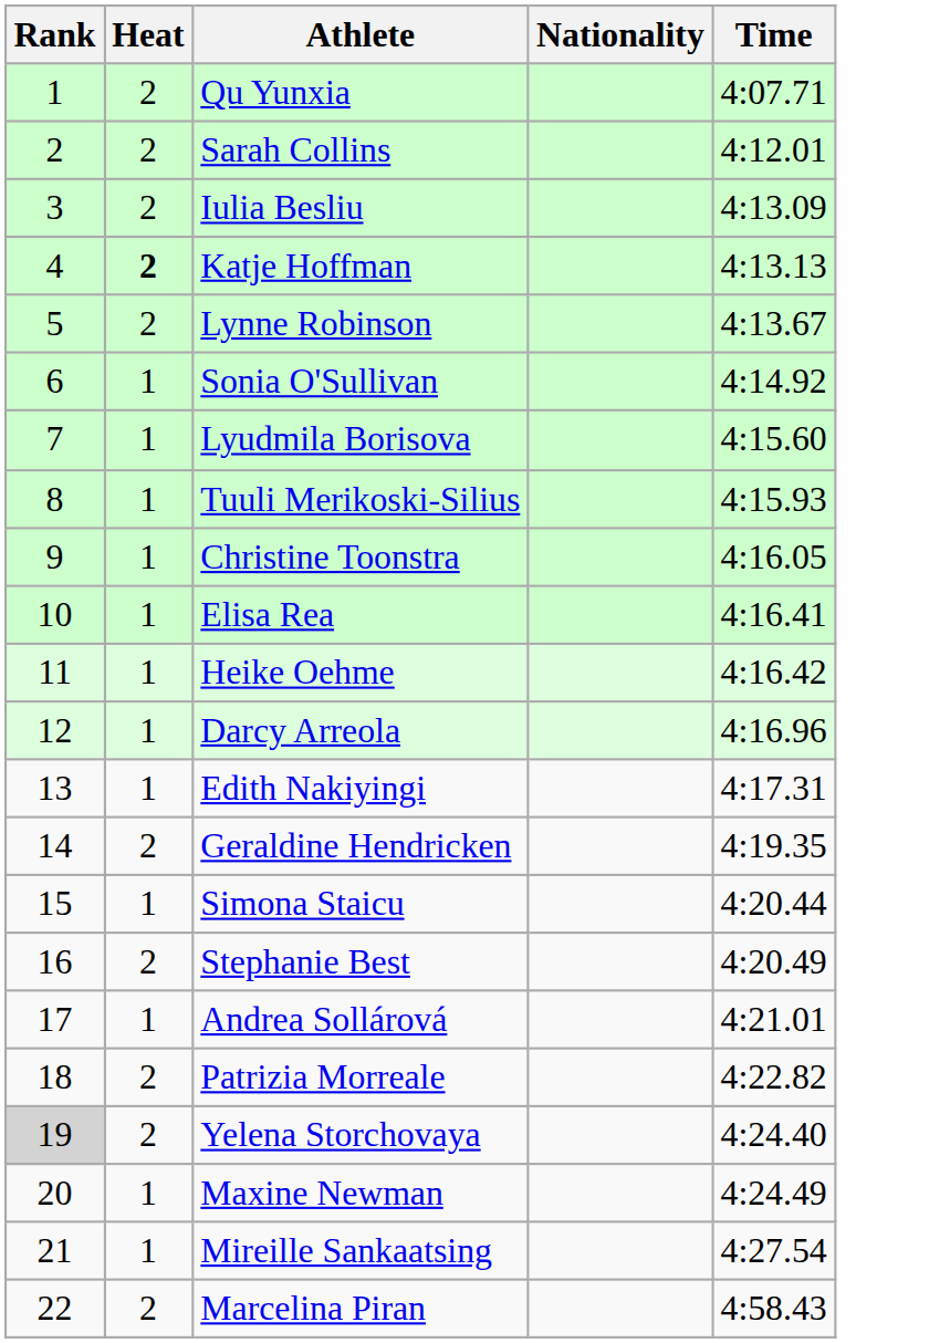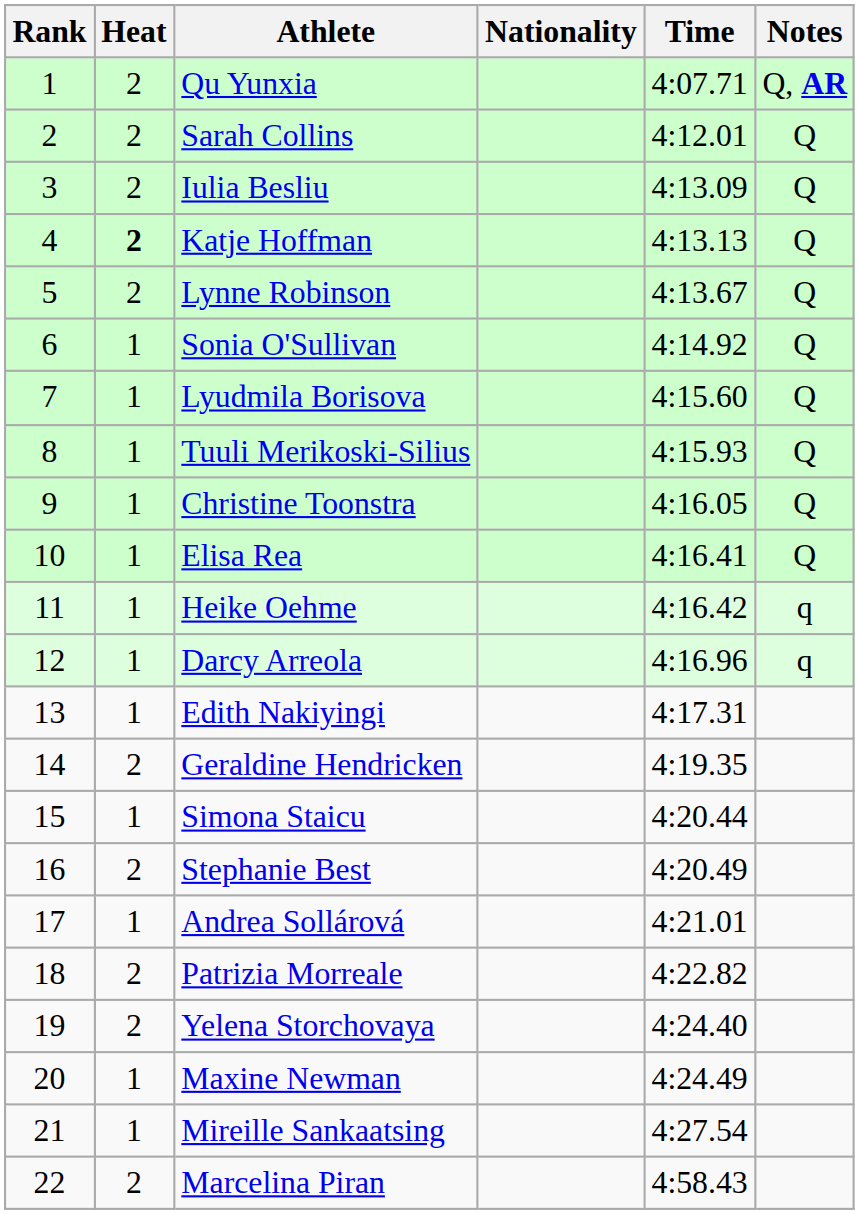 <table class="wikitable sortable" style="text-align:center;font-size:95%">
 <tr>
 <th>Rank</th>
 <th>Heat</th>
 <th>Athlete</th>
 <th>Nationality</th>
 <th>Time</th>
+<th>Notes</th>
 </tr>
 <tr bgcolor=ccffcc>
 <td>1</td>
 <td>2</td>
 <td align="left"><a href='#'>Qu Yunxia</a></td>
 <td align=left></td>
 <td>4:07.71</td>
+<td>Q, <strong><a href='#'>AR</a></strong></td>
 </tr>
 <tr bgcolor=ccffcc>
 <td>2</td>
 <td>2</td>
 <td align="left"><a href='#'>Sarah Collins</a></td>
 <td align=left></td>
 <td>4:12.01</td>
+<td>Q</td>
 </tr>
 <tr bgcolor=ccffcc>
 <td>3</td>
 <td>2</td>
 <td align="left"><a href='#'>Iulia Besliu</a></td>
 <td align=left></td>
 <td>4:13.09</td>
+<td>Q</td>
 </tr>
 <tr bgcolor=ccffcc>
 <td>4</td>
 <td><strong>2</strong></td>
 <td align="left"><a href='#'>Katje Hoffman</a></td>
 <td align=left></td>
 <td>4:13.13</td>
+<td>Q</td>
 </tr>
 <tr bgcolor=ccffcc>
 <td>5</td>
 <td>2</td>
 <td align="left"><a href='#'>Lynne Robinson</a></td>
 <td align=left></td>
 <td>4:13.67</td>
+<td>Q</td>
 </tr>
 <tr bgcolor=ccffcc>
 <td>6</td>
 <td>1</td>
 <td align="left"><a href='#'>Sonia O'Sullivan</a></td>
 <td align=left></td>
 <td>4:14.92</td>
+<td>Q</td>
 </tr>
 <tr bgcolor=ccffcc>
 <td>7</td>
 <td>1</td>
 <td align="left"><a href='#'>Lyudmila Borisova</a></td>
 <td align=left></td>
 <td>4:15.60</td>
+<td>Q</td>
 </tr>
 <tr bgcolor=ccffcc>
 <td>8</td>
 <td>1</td>
 <td align="left"><a href='#'>Tuuli Merikoski-Silius</a></td>
 <td align=left></td>
 <td>4:15.93</td>
+<td>Q</td>
 </tr>
 <tr bgcolor=ccffcc>
 <td>9</td>
 <td>1</td>
 <td align="left"><a href='#'>Christine Toonstra</a></td>
 <td align=left></td>
 <td>4:16.05</td>
+<td>Q</td>
 </tr>
 <tr bgcolor=ccffcc>
 <td>10</td>
 <td>1</td>
 <td align="left"><a href='#'>Elisa Rea</a></td>
 <td align=left></td>
 <td>4:16.41</td>
+<td>Q</td>
 </tr>
 <tr bgcolor=ddffdd>
 <td>11</td>
 <td>1</td>
 <td align="left"><a href='#'>Heike Oehme</a></td>
 <td align=left></td>
 <td>4:16.42</td>
+<td>q</td>
 </tr>
 <tr bgcolor=ddffdd>
 <td>12</td>
 <td>1</td>
 <td align="left"><a href='#'>Darcy Arreola</a></td>
 <td align=left></td>
 <td>4:16.96</td>
+<td>q</td>
 </tr>
 <tr>
 <td>13</td>
 <td>1</td>
 <td align="left"><a href='#'>Edith Nakiyingi</a></td>
 <td align=left></td>
 <td>4:17.31</td>
+<td></td>
 </tr>
 <tr>
 <td>14</td>
 <td>2</td>
 <td align="left"><a href='#'>Geraldine Hendricken</a></td>
 <td align=left></td>
 <td>4:19.35</td>
+<td></td>
 </tr>
 <tr>
 <td>15</td>
 <td>1</td>
 <td align="left"><a href='#'>Simona Staicu</a></td>
 <td align=left></td>
 <td>4:20.44</td>
+<td></td>
 </tr>
 <tr>
 <td>16</td>
 <td>2</td>
 <td align="left"><a href='#'>Stephanie Best</a></td>
 <td align=left></td>
 <td>4:20.49</td>
+<td></td>
 </tr>
 <tr>
 <td>17</td>
 <td>1</td>
 <td align="left"><a href='#'>Andrea Sollárová</a></td>
 <td align=left></td>
 <td>4:21.01</td>
+<td></td>
 </tr>
 <tr>
 <td>18</td>
 <td>2</td>
 <td align="left"><a href='#'>Patrizia Morreale</a></td>
 <td align=left></td>
 <td>4:22.82</td>
+<td></td>
 </tr>
 <tr>
-<td style="background: lightgrey;">19</td>
+<td>19</td>
 <td>2</td>
 <td align="left"><a href='#'>Yelena Storchovaya</a></td>
 <td align=left></td>
 <td>4:24.40</td>
+<td></td>
 </tr>
 <tr>
 <td>20</td>
 <td>1</td>
 <td align="left"><a href='#'>Maxine Newman</a></td>
 <td align=left></td>
 <td>4:24.49</td>
+<td></td>
 </tr>
 <tr>
 <td>21</td>
 <td>1</td>
 <td align="left"><a href='#'>Mireille Sankaatsing</a></td>
 <td align=left></td>
 <td>4:27.54</td>
+<td></td>
 </tr>
 <tr>
 <td>22</td>
 <td>2</td>
 <td align="left"><a href='#'>Marcelina Piran</a></td>
 <td align=left></td>
 <td>4:58.43</td>
+<td></td>
 </tr>
 </table>
